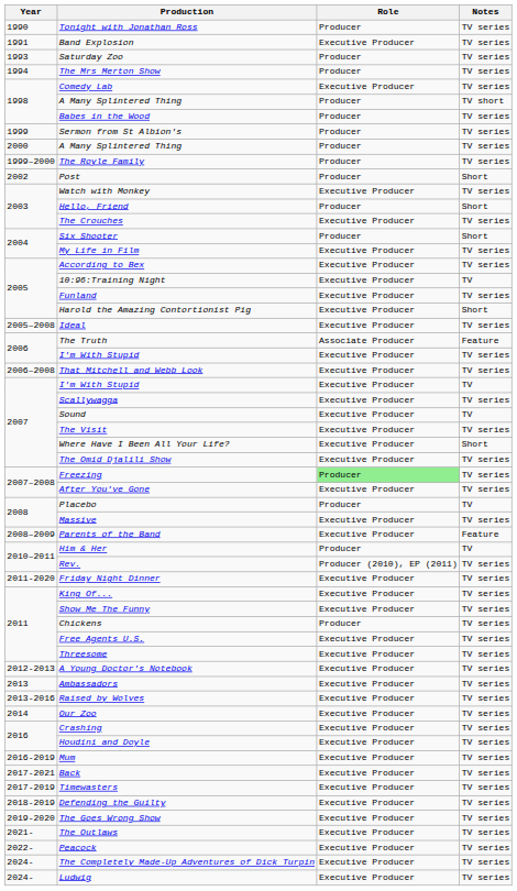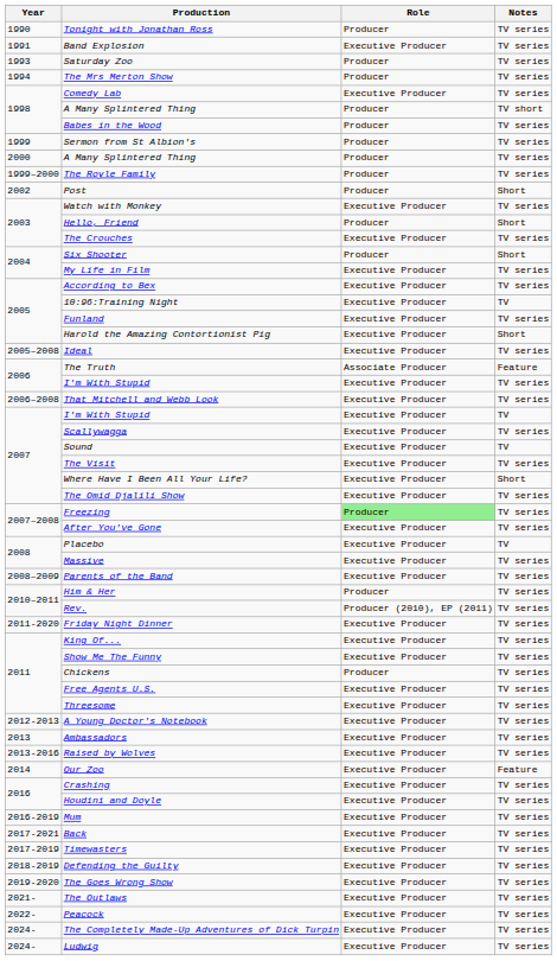 <table class="wikitable" style="font-size:90%;">
 <tr>
 <th>Year</th>
 <th>Production</th>
 <th>Role</th>
 <th>Notes</th>
 </tr>
 <tr>
 <td>1990</td>
 <td><em><a href='#'>Tonight with Jonathan Ross</a></em></td>
 <td>Producer</td>
 <td>TV series</td>
 </tr>
 <tr>
 <td>1991</td>
 <td><em>Band Explosion</em></td>
 <td>Executive Producer</td>
 <td>TV series</td>
 </tr>
 <tr>
 <td>1993</td>
 <td><em>Saturday Zoo</em></td>
 <td>Producer</td>
 <td>TV series</td>
 </tr>
 <tr>
 <td>1994</td>
 <td><em><a href='#'>The Mrs Merton Show</a></em></td>
 <td>Producer</td>
 <td>TV series</td>
 </tr>
 <tr>
 <td rowspan=3>1998</td>
 <td><em><a href='#'>Comedy Lab</a></em></td>
 <td>Executive Producer</td>
 <td>TV series</td>
 </tr>
 <tr>
 <td><em>A Many Splintered Thing</em></td>
 <td>Producer</td>
 <td>TV short</td>
 </tr>
 <tr>
 <td><em><a href='#'>Babes in the Wood</a></em></td>
 <td>Producer</td>
 <td>TV series</td>
 </tr>
 <tr>
 <td>1999</td>
 <td><em>Sermon from St Albion's</em></td>
 <td>Producer</td>
 <td>TV series</td>
 </tr>
 <tr>
 <td>2000</td>
 <td><em>A Many Splintered Thing</em></td>
 <td>Producer</td>
 <td>TV series</td>
 </tr>
 <tr>
 <td>1999–2000</td>
 <td><em><a href='#'>The Royle Family</a></em></td>
 <td>Producer</td>
 <td>TV series</td>
 </tr>
 <tr>
 <td>2002</td>
 <td><em>Post</em></td>
 <td>Producer</td>
 <td>Short</td>
 </tr>
 <tr>
 <td rowspan=3>2003</td>
 <td><em>Watch with Monkey</em></td>
 <td>Executive Producer</td>
 <td>TV series</td>
 </tr>
 <tr>
 <td><em><a href='#'>Hello, Friend</a></em></td>
 <td>Producer</td>
 <td>Short</td>
 </tr>
 <tr>
 <td><em><a href='#'>The Crouches</a></em></td>
 <td>Executive Producer</td>
 <td>TV series</td>
 </tr>
 <tr>
 <td rowspan=2>2004</td>
 <td><em><a href='#'>Six Shooter</a></em></td>
 <td>Producer</td>
 <td>Short</td>
 </tr>
 <tr>
 <td><em><a href='#'>My Life in Film</a></em></td>
 <td>Executive Producer</td>
 <td>TV series</td>
 </tr>
 <tr>
 <td rowspan=4>2005</td>
 <td><em><a href='#'>According to Bex</a></em></td>
 <td>Executive Producer</td>
 <td>TV series</td>
 </tr>
 <tr>
 <td><em>10:96:Training Night</em></td>
 <td>Executive Producer</td>
 <td>TV</td>
 </tr>
 <tr>
 <td><em><a href='#'>Funland</a></em></td>
 <td>Executive Producer</td>
 <td>TV series</td>
 </tr>
 <tr>
 <td><em>Harold the Amazing Contortionist Pig</em></td>
 <td>Executive Producer</td>
 <td>Short</td>
 </tr>
 <tr>
 <td>2005–2008</td>
 <td><em><a href='#'>Ideal</a></em></td>
 <td>Executive Producer</td>
 <td>TV series</td>
 </tr>
 <tr>
 <td rowspan=2>2006</td>
 <td><em>The Truth</em></td>
 <td>Associate Producer</td>
 <td>Feature</td>
 </tr>
 <tr>
 <td><a href='#'><em>I'm With Stupid</em></a></td>
 <td>Executive Producer</td>
 <td>TV series</td>
 </tr>
 <tr>
 <td>2006–2008</td>
 <td><em><a href='#'>That Mitchell and Webb Look</a></em></td>
 <td>Executive Producer</td>
 <td>TV series</td>
 </tr>
 <tr>
 <td rowspan=6>2007</td>
 <td><a href='#'><em>I'm With Stupid</em></a></td>
 <td>Executive Producer</td>
 <td>TV</td>
 </tr>
 <tr>
 <td><em><a href='#'>Scallywagga</a></em></td>
 <td>Executive Producer</td>
 <td>TV series</td>
 </tr>
 <tr>
 <td><em>Sound</em></td>
 <td>Executive Producer</td>
 <td>TV</td>
 </tr>
 <tr>
 <td><em><a href='#'>The Visit</a></em></td>
 <td>Executive Producer</td>
 <td>TV series</td>
 </tr>
 <tr>
 <td><em>Where Have I Been All Your Life?</em></td>
 <td>Executive Producer</td>
 <td>Short</td>
 </tr>
 <tr>
 <td><em><a href='#'>The Omid Djalili Show</a></em></td>
 <td>Executive Producer</td>
 <td>TV series</td>
 </tr>
 <tr>
 <td rowspan=2>2007–2008</td>
 <td><em><a href='#'>Freezing</a></em></td>
 <td style="background: lightgreen;">Producer</td>
 <td>TV series</td>
 </tr>
 <tr>
 <td><em><a href='#'>After You've Gone</a></em></td>
 <td>Executive Producer</td>
 <td>TV series</td>
 </tr>
 <tr>
 <td rowspan=2>2008</td>
 <td><em>Placebo</em></td>
-<td>Producer</td>
+<td>Executive Producer</td>
 <td>TV</td>
 </tr>
 <tr>
 <td><em><a href='#'>Massive</a></em></td>
 <td>Executive Producer</td>
 <td>TV series</td>
 </tr>
 <tr>
 <td>2008–2009</td>
 <td><em><a href='#'>Parents of the Band</a></em></td>
 <td>Executive Producer</td>
-<td>Feature</td>
+<td>TV series</td>
 </tr>
 <tr>
 <td rowspan=2>2010–2011</td>
 <td><em><a href='#'>Him & Her</a></em></td>
 <td>Producer</td>
-<td>TV</td>
+<td>TV series</td>
 </tr>
 <tr>
 <td><em><a href='#'>Rev.</a></em></td>
 <td>Producer (2010), EP (2011)</td>
 <td>TV series</td>
 </tr>
 <tr>
 <td>2011-2020</td>
 <td><em><a href='#'>Friday Night Dinner</a></em></td>
 <td>Executive Producer</td>
 <td>TV series</td>
 </tr>
 <tr>
 <td rowspan="5">2011</td>
 <td><em><a href='#'>King Of...</a></em></td>
 <td>Executive Producer</td>
 <td>TV series</td>
 </tr>
 <tr>
 <td><em><a href='#'>Show Me The Funny</a></em></td>
 <td>Executive Producer</td>
 <td>TV series</td>
 </tr>
 <tr>
 <td><em>Chickens</em></td>
 <td>Producer</td>
 <td>TV series</td>
 </tr>
 <tr>
 <td><em><a href='#'>Free Agents U.S.</a></em></td>
 <td>Executive Producer</td>
 <td>TV series</td>
 </tr>
 <tr>
 <td><em><a href='#'>Threesome</a></em></td>
 <td>Executive Producer</td>
 <td>TV series</td>
 </tr>
 <tr>
 <td>2012-2013</td>
 <td><em><a href='#'>A Young Doctor's Notebook</a></em></td>
 <td>Executive Producer</td>
 <td>TV series</td>
 </tr>
 <tr>
 <td>2013</td>
 <td><em><a href='#'>Ambassadors</a></em></td>
 <td>Executive Producer</td>
 <td>TV series</td>
 </tr>
 <tr>
 <td>2013-2016</td>
 <td><em><a href='#'>Raised by Wolves</a></em></td>
 <td>Executive Producer</td>
 <td>TV series</td>
 </tr>
 <tr>
 <td>2014</td>
 <td><em><a href='#'>Our Zoo</a></em></td>
 <td>Executive Producer</td>
-<td>TV series</td>
+<td>Feature</td>
 </tr>
 <tr>
 <td rowspan="2">2016</td>
 <td><em><a href='#'>Crashing</a></em></td>
 <td>Executive Producer</td>
 <td>TV series</td>
 </tr>
 <tr>
 <td><em><a href='#'>Houdini and Doyle</a></em></td>
 <td>Executive Producer</td>
 <td>TV series</td>
 </tr>
 <tr>
 <td>2016-2019</td>
 <td><em><a href='#'>Mum</a></em></td>
 <td>Executive Producer</td>
 <td>TV series</td>
 </tr>
 <tr>
 <td>2017-2021</td>
 <td><em><a href='#'>Back</a></em></td>
 <td>Executive Producer</td>
 <td>TV series</td>
 </tr>
 <tr>
 <td>2017-2019</td>
 <td><em><a href='#'>Timewasters</a></em></td>
 <td>Executive Producer</td>
 <td>TV series</td>
 </tr>
 <tr>
 <td>2018-2019</td>
 <td><em><a href='#'>Defending the Guilty</a></em></td>
 <td>Executive Producer</td>
 <td>TV series</td>
 </tr>
 <tr>
 <td>2019-2020</td>
 <td><em><a href='#'>The Goes Wrong Show</a></em></td>
 <td>Executive Producer</td>
 <td>TV series</td>
 </tr>
 <tr>
 <td>2021-</td>
 <td><em><a href='#'>The Outlaws</a></em></td>
 <td>Executive Producer</td>
 <td>TV series</td>
 </tr>
 <tr>
 <td>2022-</td>
 <td><em><a href='#'>Peacock</a></em></td>
 <td>Executive Producer</td>
 <td>TV series</td>
 </tr>
 <tr>
 <td>2024-</td>
 <td><em><a href='#'>The Completely Made-Up Adventures of Dick Turpin</a></em></td>
 <td>Executive Producer</td>
 <td>TV series</td>
 </tr>
 <tr>
 <td>2024-</td>
 <td><em><a href='#'>Ludwig</a></em></td>
 <td>Executive Producer</td>
 <td>TV series</td>
 </tr>
 </table>
